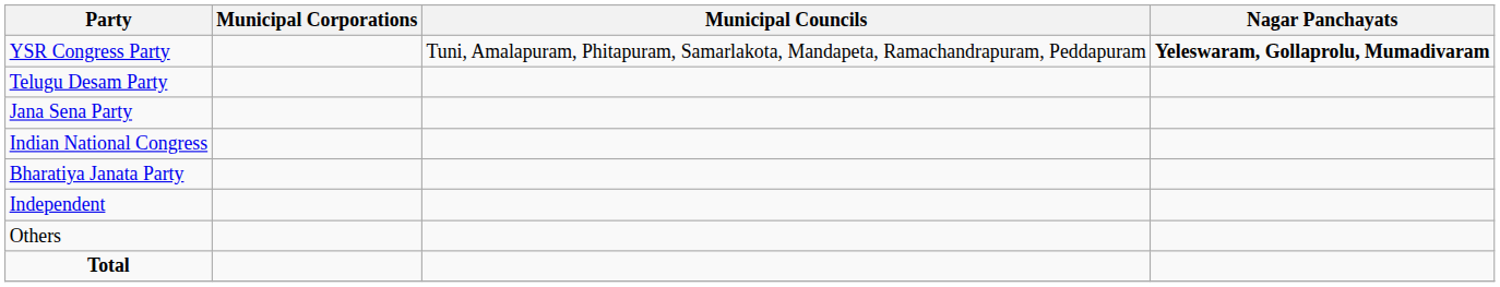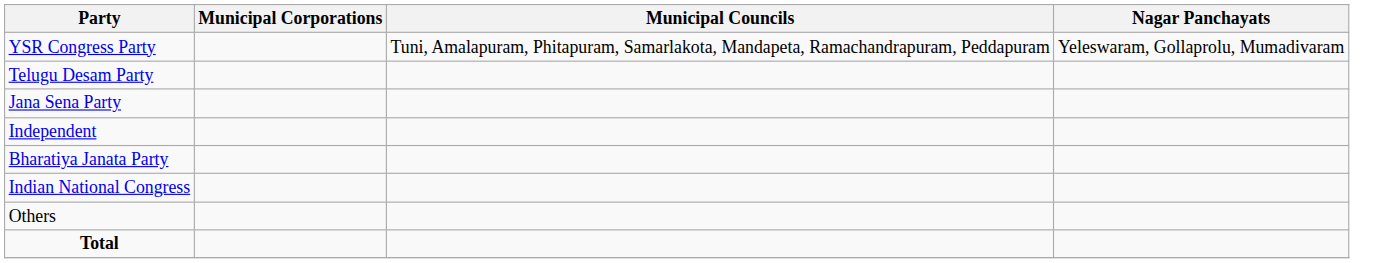 <table class="wikitable sortable">
 <tr>
 <th><strong>Party</strong></th>
 <th>Municipal Corporations</th>
 <th>Municipal Councils</th>
 <th>Nagar Panchayats</th>
 </tr>
 <tr>
 <td><a href='#'>YSR Congress Party</a></td>
 <td></td>
 <td>Tuni, Amalapuram, Phitapuram, Samarlakota, Mandapeta, Ramachandrapuram, Peddapuram</td>
-<td><strong>Yeleswaram, Gollaprolu, Mumadivaram</strong></td>
+<td>Yeleswaram, Gollaprolu, Mumadivaram</td>
 </tr>
 <tr>
 <td><a href='#'>Telugu Desam Party</a></td>
 <td></td>
 <td></td>
 <td></td>
 </tr>
 <tr>
 <td><a href='#'>Jana Sena Party</a></td>
 <td></td>
 <td></td>
 <td></td>
 </tr>
 <tr>
-<td><a href='#'>Indian National Congress</a></td>
+<td><a href='#'>Independent</a></td>
 <td></td>
 <td></td>
 <td></td>
 </tr>
 <tr>
 <td><a href='#'>Bharatiya Janata Party</a></td>
 <td></td>
 <td></td>
 <td></td>
 </tr>
 <tr>
-<td><a href='#'>Independent</a></td>
+<td><a href='#'>Indian National Congress</a></td>
 <td></td>
 <td></td>
 <td></td>
 </tr>
 <tr>
 <td>Others</td>
 <td></td>
 <td></td>
 <td></td>
 </tr>
 <tr>
 <td colspan="1" align="center"><strong>Total</strong></td>
 <td></td>
 <td></td>
 <td></td>
 </tr>
 <tr>
 </tr>
 </table>
